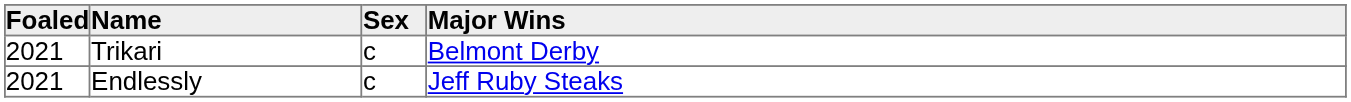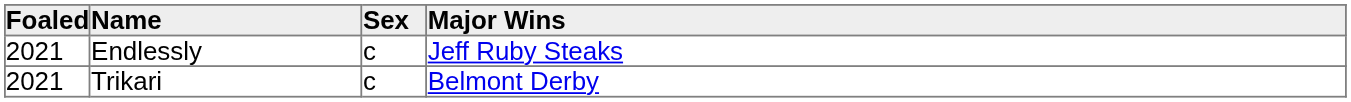 <table border="1" cellpadding="0" style="border-collapse: collapse; font-size:90%">
 <tr bgcolor="#eeeeee">
 <td width="35px"><strong>Foaled</strong></td>
 <td width="150px"><strong>Name</strong></td>
 <td width="35px"><strong>Sex</strong></td>
 <td width="510px"><strong>Major Wins</strong></td>
 </tr>
 <tr>
 <td>2021</td>
+<td>Endlessly</td>
+<td>c</td>
+<td><a href='#'>Jeff Ruby Steaks</a></td>
+</tr>
+<tr>
+<td>2021</td>
 <td>Trikari</td>
 <td>c</td>
 <td><a href='#'>Belmont Derby</a></td>
 </tr>
-<tr>
-<td>2021</td>
-<td>Endlessly</td>
-<td>c</td>
-<td><a href='#'>Jeff Ruby Steaks</a></td>
-</tr>
 </table>
